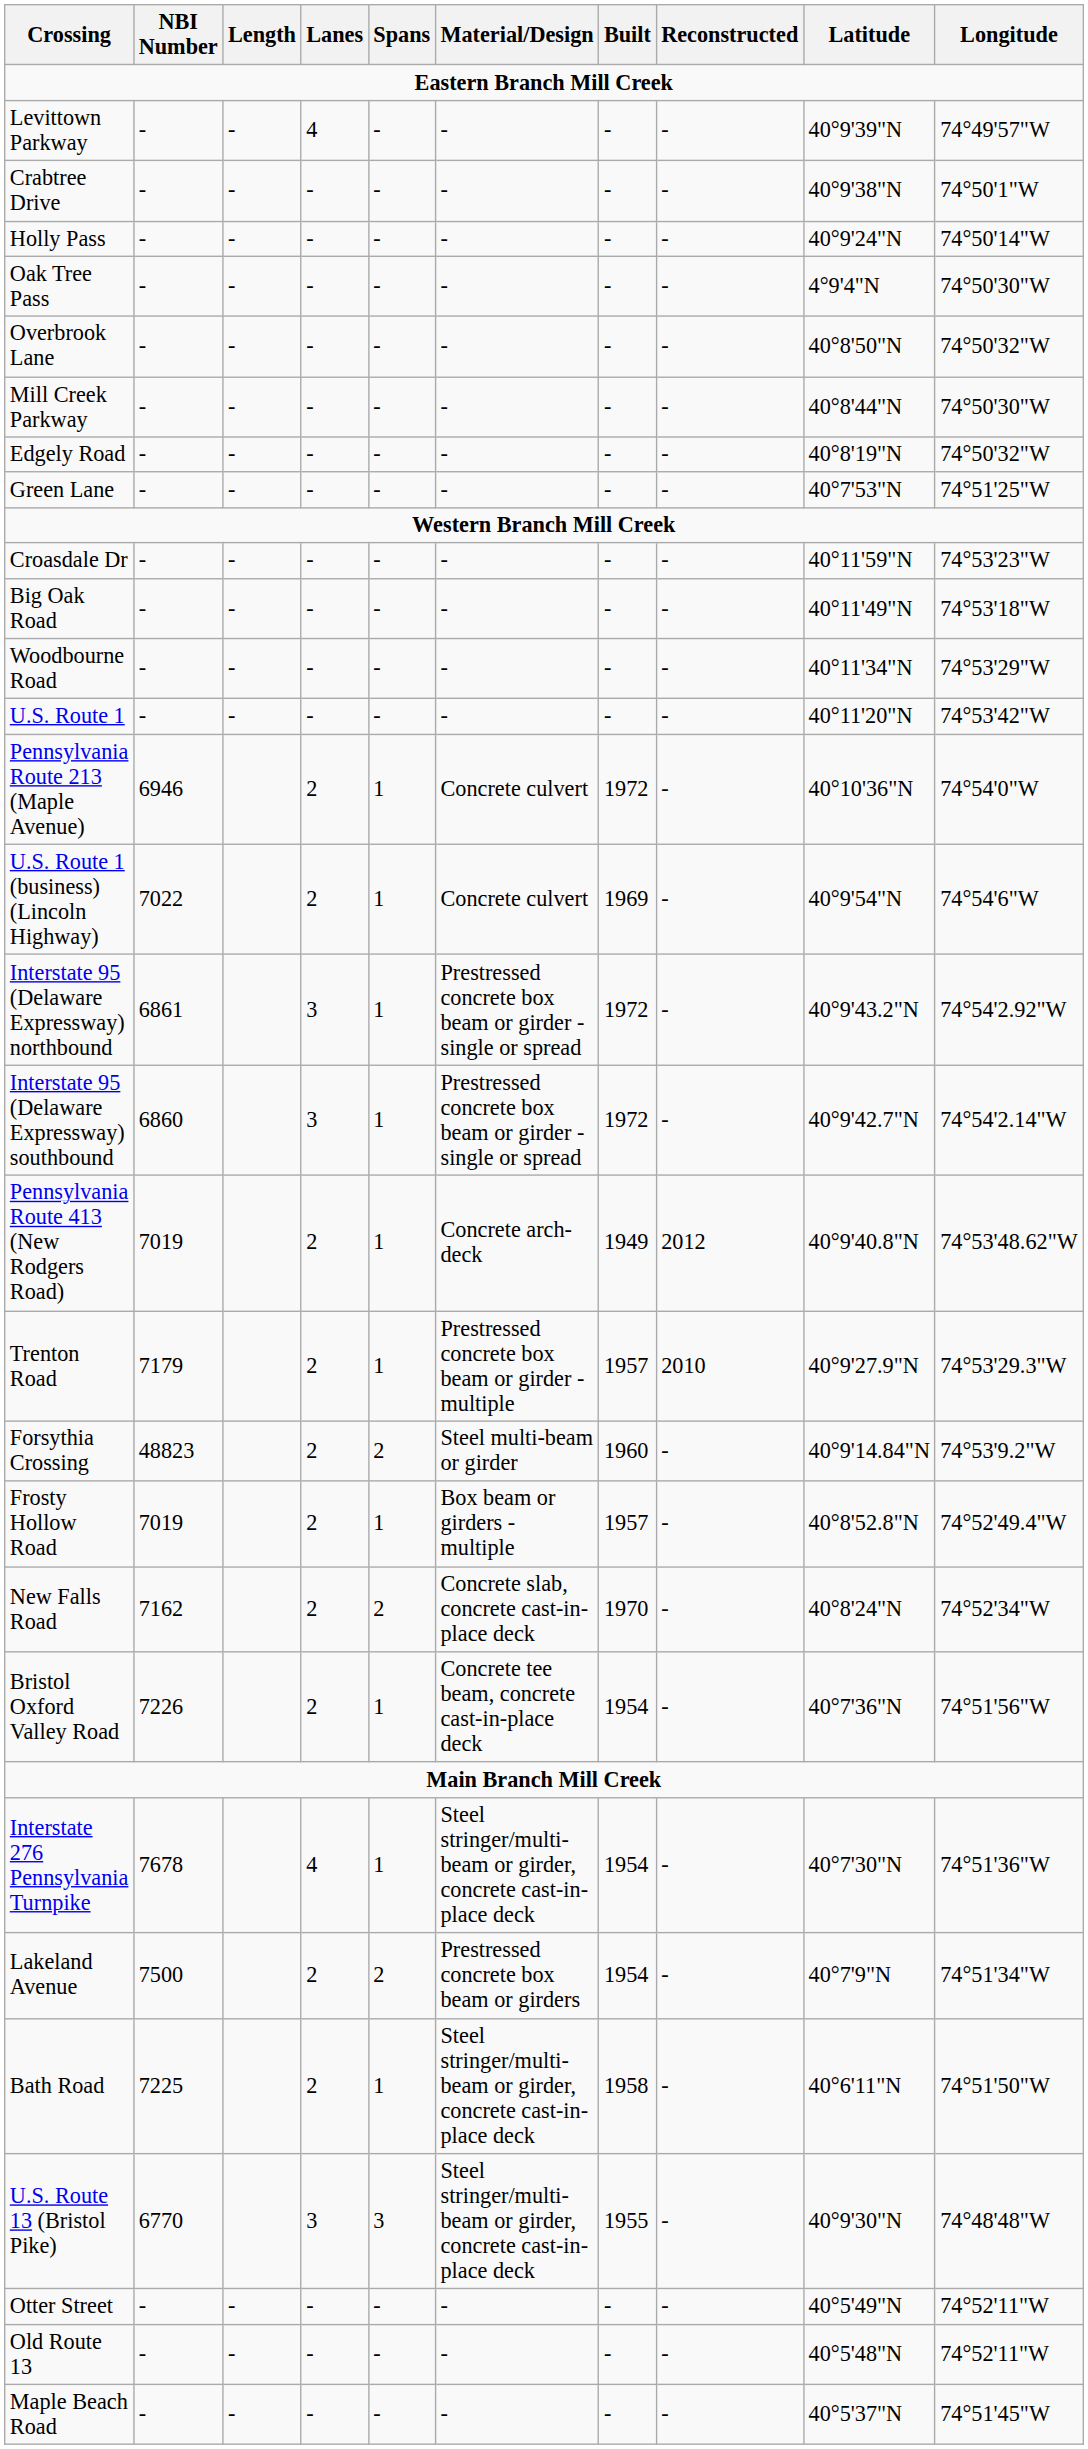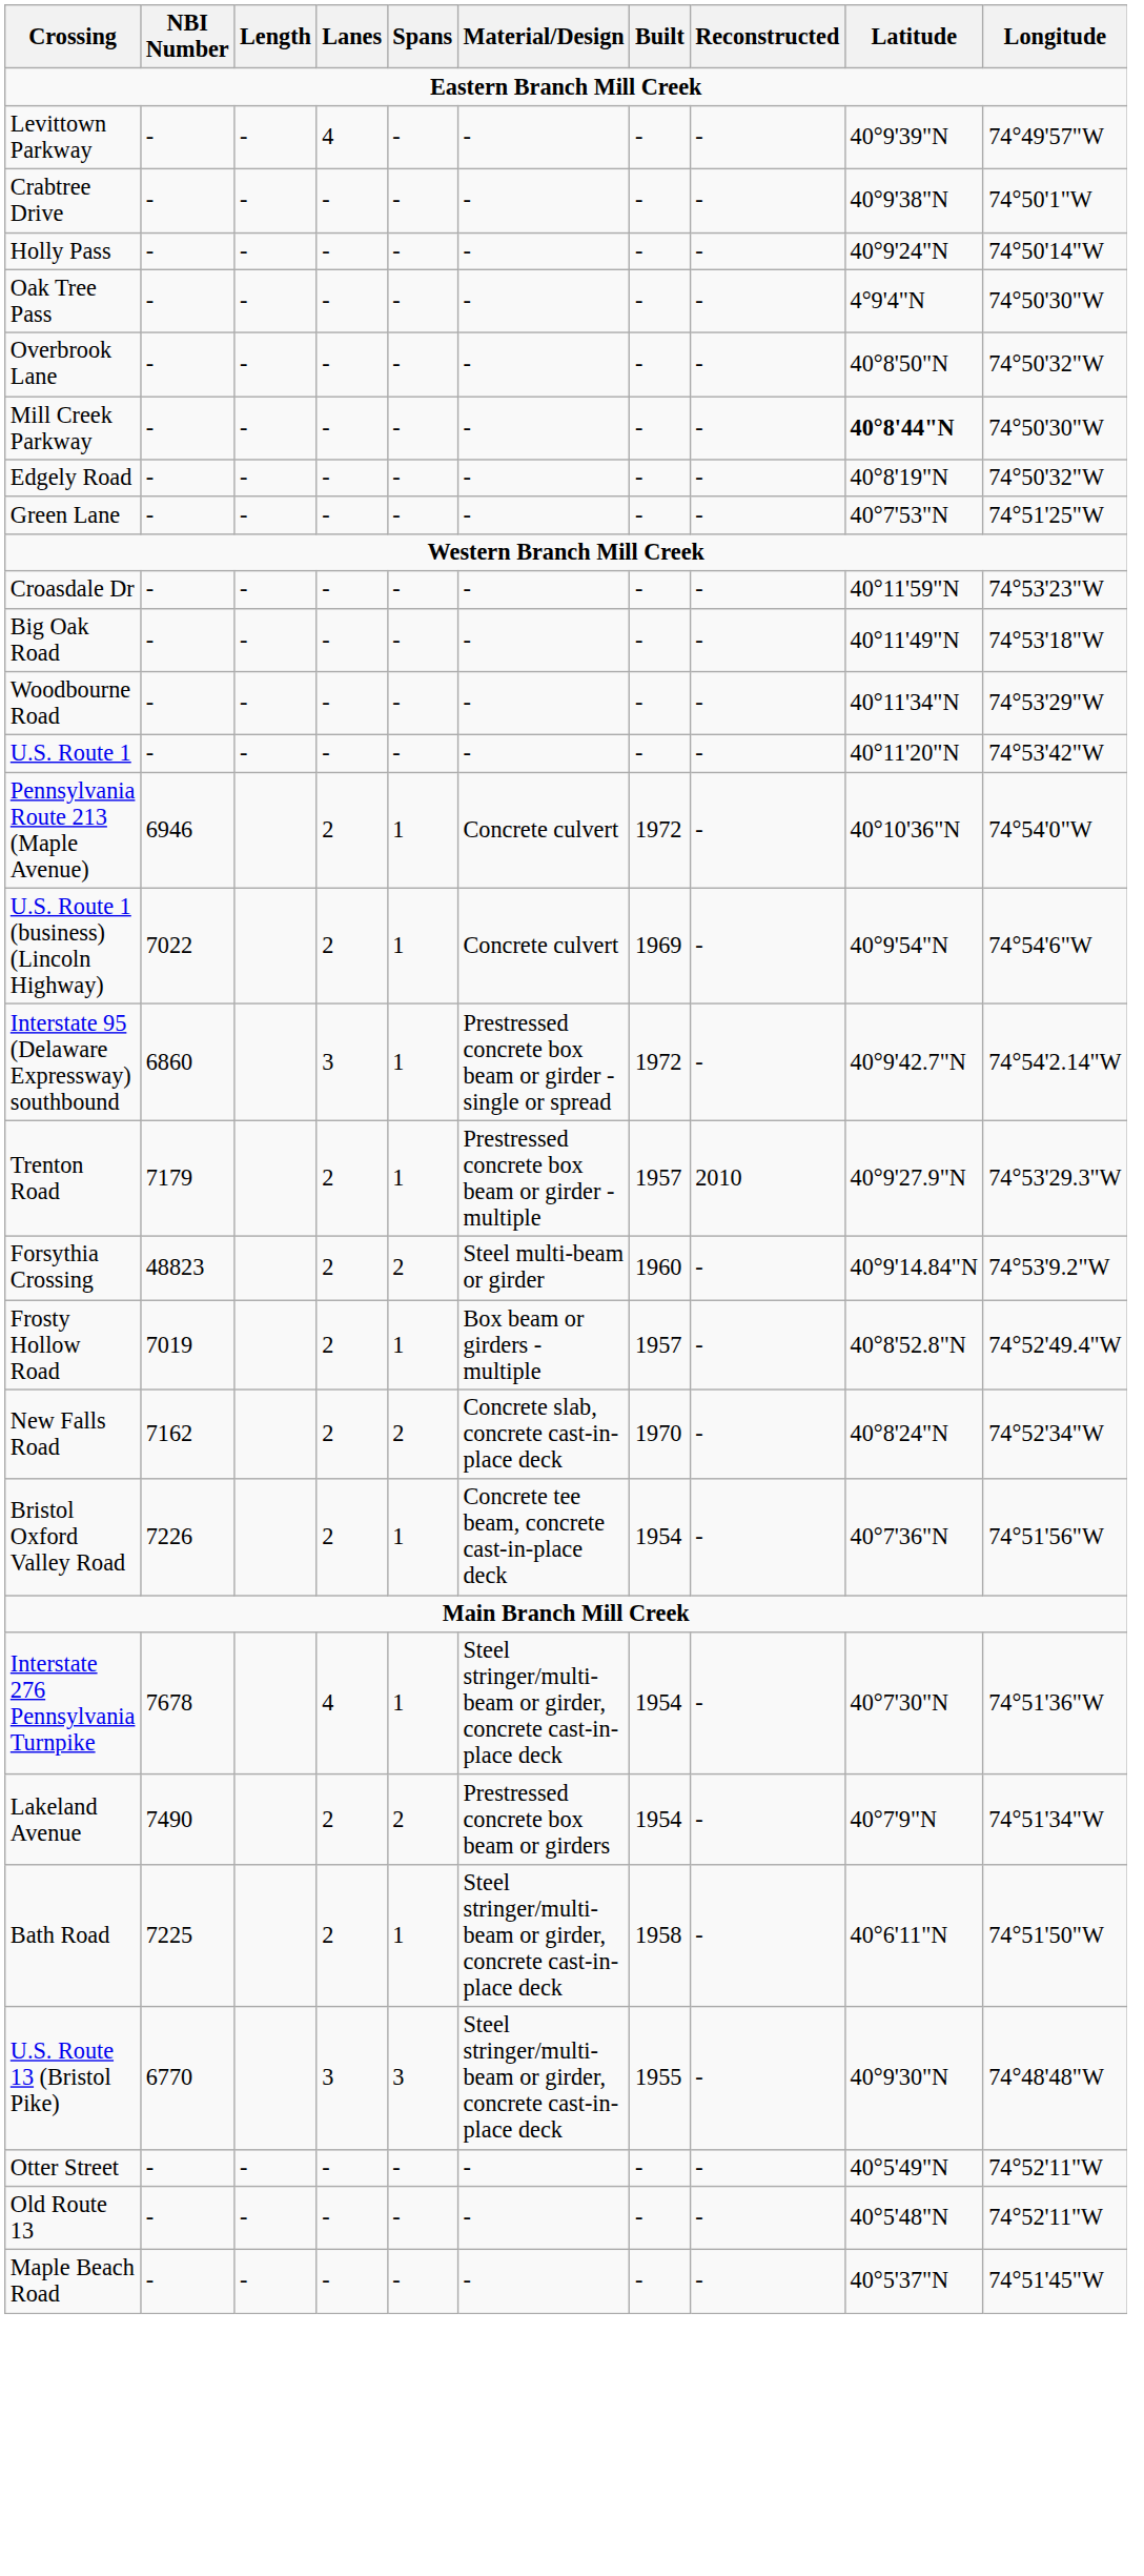 <table class="wikitable">
 <tr>
 <th>Crossing</th>
 <th>NBI Number</th>
 <th>Length</th>
 <th>Lanes</th>
 <th>Spans</th>
 <th>Material/Design</th>
 <th>Built</th>
 <th>Reconstructed</th>
 <th>Latitude</th>
 <th>Longitude</th>
 </tr>
 <tr>
 <td colspan="10" style="text-align: center;"><strong>Eastern Branch Mill Creek</strong></td>
 </tr>
 <tr>
 <td>Levittown Parkway</td>
 <td>-</td>
 <td>-</td>
 <td>4</td>
 <td>-</td>
 <td>-</td>
 <td>-</td>
 <td>-</td>
 <td>40°9'39"N</td>
 <td>74°49'57"W</td>
 </tr>
 <tr>
 <td>Crabtree Drive</td>
 <td>-</td>
 <td>-</td>
 <td>-</td>
 <td>-</td>
 <td>-</td>
 <td>-</td>
 <td>-</td>
 <td>40°9'38"N</td>
 <td>74°50'1"W</td>
 </tr>
 <tr>
 <td>Holly Pass</td>
 <td>-</td>
 <td>-</td>
 <td>-</td>
 <td>-</td>
 <td>-</td>
 <td>-</td>
 <td>-</td>
 <td>40°9'24"N</td>
 <td>74°50'14"W</td>
 </tr>
 <tr>
 <td>Oak Tree Pass</td>
 <td>-</td>
 <td>-</td>
 <td>-</td>
 <td>-</td>
 <td>-</td>
 <td>-</td>
 <td>-</td>
 <td>4°9'4"N</td>
 <td>74°50'30"W</td>
 </tr>
 <tr>
 <td>Overbrook Lane</td>
 <td>-</td>
 <td>-</td>
 <td>-</td>
 <td>-</td>
 <td>-</td>
 <td>-</td>
 <td>-</td>
 <td>40°8'50"N</td>
 <td>74°50'32"W</td>
 </tr>
 <tr>
 <td>Mill Creek Parkway</td>
 <td>-</td>
 <td>-</td>
 <td>-</td>
 <td>-</td>
 <td>-</td>
 <td>-</td>
 <td>-</td>
-<td>40°8'44"N</td>
+<td><strong>40°8'44"N</strong></td>
 <td>74°50'30"W</td>
 </tr>
 <tr>
 <td>Edgely Road</td>
 <td>-</td>
 <td>-</td>
 <td>-</td>
 <td>-</td>
 <td>-</td>
 <td>-</td>
 <td>-</td>
 <td>40°8'19"N</td>
 <td>74°50'32"W</td>
 </tr>
 <tr>
 <td>Green Lane</td>
 <td>-</td>
 <td>-</td>
 <td>-</td>
 <td>-</td>
 <td>-</td>
 <td>-</td>
 <td>-</td>
 <td>40°7'53"N</td>
 <td>74°51'25"W</td>
 </tr>
 <tr>
 <td colspan="10" style="text-align: center;"><strong>Western Branch Mill Creek</strong></td>
 </tr>
 <tr>
 <td>Croasdale Dr</td>
 <td>-</td>
 <td>-</td>
 <td>-</td>
 <td>-</td>
 <td>-</td>
 <td>-</td>
 <td>-</td>
 <td>40°11'59"N</td>
 <td>74°53'23"W</td>
 </tr>
 <tr>
 <td>Big Oak Road</td>
 <td>-</td>
 <td>-</td>
 <td>-</td>
 <td>-</td>
 <td>-</td>
 <td>-</td>
 <td>-</td>
 <td>40°11'49"N</td>
 <td>74°53'18"W</td>
 </tr>
 <tr>
 <td>Woodbourne Road</td>
 <td>-</td>
 <td>-</td>
 <td>-</td>
 <td>-</td>
 <td>-</td>
 <td>-</td>
 <td>-</td>
 <td>40°11'34"N</td>
 <td>74°53'29"W</td>
 </tr>
 <tr>
 <td><a href='#'>U.S. Route 1</a></td>
 <td>-</td>
 <td>-</td>
 <td>-</td>
 <td>-</td>
 <td>-</td>
 <td>-</td>
 <td>-</td>
 <td>40°11'20"N</td>
 <td>74°53'42"W</td>
 </tr>
 <tr>
 <td><a href='#'>Pennsylvania Route 213</a> (Maple Avenue)</td>
 <td>6946</td>
 <td></td>
 <td>2</td>
 <td>1</td>
 <td>Concrete culvert</td>
 <td>1972</td>
 <td>-</td>
 <td>40°10'36"N</td>
 <td>74°54'0"W</td>
 </tr>
 <tr>
 <td><a href='#'>U.S. Route 1</a> (business)(Lincoln Highway)</td>
 <td>7022</td>
 <td></td>
 <td>2</td>
 <td>1</td>
 <td>Concrete culvert</td>
 <td>1969</td>
 <td>-</td>
 <td>40°9'54"N</td>
 <td>74°54'6"W</td>
 </tr>
 <tr>
-<td><a href='#'>Interstate 95</a> (Delaware Expressway) northbound</td>
-<td>6861</td>
-<td></td>
-<td>3</td>
-<td>1</td>
-<td>Prestressed concrete box beam or girder - single or spread</td>
-<td>1972</td>
-<td>-</td>
-<td>40°9'43.2"N</td>
-<td>74°54'2.92"W</td>
-</tr>
-<tr>
 <td><a href='#'>Interstate 95</a> (Delaware Expressway) southbound</td>
 <td>6860</td>
 <td></td>
 <td>3</td>
 <td>1</td>
 <td>Prestressed concrete box beam or girder - single or spread</td>
 <td>1972</td>
 <td>-</td>
 <td>40°9'42.7"N</td>
 <td>74°54'2.14"W</td>
-</tr>
-<tr>
-<td><a href='#'>Pennsylvania Route 413</a> (New Rodgers Road)</td>
-<td>7019</td>
-<td></td>
-<td>2</td>
-<td>1</td>
-<td>Concrete arch-deck</td>
-<td>1949</td>
-<td>2012</td>
-<td>40°9'40.8"N</td>
-<td>74°53'48.62"W</td>
 </tr>
 <tr>
 <td>Trenton Road</td>
 <td>7179</td>
 <td></td>
 <td>2</td>
 <td>1</td>
 <td>Prestressed concrete box beam or girder - multiple</td>
 <td>1957</td>
 <td>2010</td>
 <td>40°9'27.9"N</td>
 <td>74°53'29.3"W</td>
 </tr>
 <tr>
 <td>Forsythia Crossing</td>
 <td>48823</td>
 <td></td>
 <td>2</td>
 <td>2</td>
 <td>Steel multi-beam or girder</td>
 <td>1960</td>
 <td>-</td>
 <td>40°9'14.84"N</td>
 <td>74°53'9.2"W</td>
 </tr>
 <tr>
 <td>Frosty Hollow Road</td>
 <td>7019</td>
 <td></td>
 <td>2</td>
 <td>1</td>
 <td>Box beam or girders - multiple</td>
 <td>1957</td>
 <td>-</td>
 <td>40°8'52.8"N</td>
 <td>74°52'49.4"W</td>
 </tr>
 <tr>
 <td>New Falls Road</td>
 <td>7162</td>
 <td></td>
 <td>2</td>
 <td>2</td>
 <td>Concrete slab, concrete cast-in-place deck</td>
 <td>1970</td>
 <td>-</td>
 <td>40°8'24"N</td>
 <td>74°52'34"W</td>
 </tr>
 <tr>
 <td>Bristol Oxford Valley Road</td>
 <td>7226</td>
 <td></td>
 <td>2</td>
 <td>1</td>
 <td>Concrete tee beam, concrete cast-in-place deck</td>
 <td>1954</td>
 <td>-</td>
 <td>40°7'36"N</td>
 <td>74°51'56"W</td>
 </tr>
 <tr>
 <td colspan="10" style="text-align: center;"><strong>Main Branch Mill Creek</strong></td>
 </tr>
 <tr>
 <td><a href='#'>Interstate 276</a> <a href='#'>Pennsylvania Turnpike</a></td>
 <td>7678</td>
 <td></td>
 <td>4</td>
 <td>1</td>
 <td>Steel stringer/multi-beam or girder, concrete cast-in-place deck</td>
 <td>1954</td>
 <td>-</td>
 <td>40°7'30"N</td>
 <td>74°51'36"W</td>
 </tr>
 <tr>
 <td>Lakeland Avenue</td>
-<td>7500</td>
+<td>7490</td>
 <td></td>
 <td>2</td>
 <td>2</td>
 <td>Prestressed concrete box beam or girders</td>
 <td>1954</td>
 <td>-</td>
 <td>40°7'9"N</td>
 <td>74°51'34"W</td>
 </tr>
 <tr>
 <td>Bath Road</td>
 <td>7225</td>
 <td></td>
 <td>2</td>
 <td>1</td>
 <td>Steel stringer/multi-beam or girder, concrete cast-in-place deck</td>
 <td>1958</td>
 <td>-</td>
 <td>40°6'11"N</td>
 <td>74°51'50"W</td>
 </tr>
 <tr>
 <td><a href='#'>U.S. Route 13</a> (Bristol Pike)</td>
 <td>6770</td>
 <td></td>
 <td>3</td>
 <td>3</td>
 <td>Steel stringer/multi-beam or girder, concrete cast-in-place deck</td>
 <td>1955</td>
 <td>-</td>
 <td>40°9'30"N</td>
 <td>74°48'48"W</td>
 </tr>
 <tr>
 <td>Otter Street</td>
 <td>-</td>
 <td>-</td>
 <td>-</td>
 <td>-</td>
 <td>-</td>
 <td>-</td>
 <td>-</td>
 <td>40°5'49"N</td>
 <td>74°52'11"W</td>
 </tr>
 <tr>
 <td>Old Route 13</td>
 <td>-</td>
 <td>-</td>
 <td>-</td>
 <td>-</td>
 <td>-</td>
 <td>-</td>
 <td>-</td>
 <td>40°5'48"N</td>
 <td>74°52'11"W</td>
 </tr>
 <tr>
 <td>Maple Beach Road</td>
 <td>-</td>
 <td>-</td>
 <td>-</td>
 <td>-</td>
 <td>-</td>
 <td>-</td>
 <td>-</td>
 <td>40°5'37"N</td>
 <td>74°51'45"W</td>
 </tr>
 </table>
